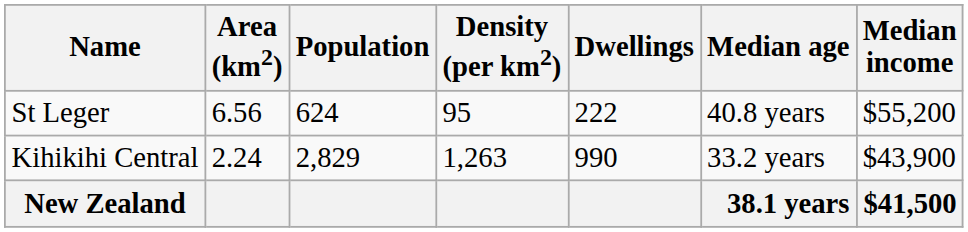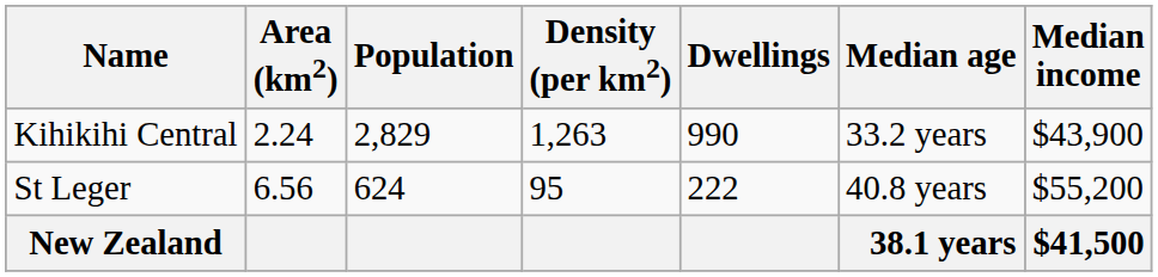 <table class="wikitable defaultright col1left">
 <tr>
 <th>Name</th>
 <th>Area<br>(km<sup>2</sup>)</th>
 <th>Population</th>
 <th>Density<br>(per km<sup>2</sup>)</th>
 <th>Dwellings</th>
 <th>Median age</th>
 <th>Median<br>income</th>
 </tr>
 <tr>
+<td>Kihikihi Central</td>
+<td>2.24</td>
+<td>2,829</td>
+<td>1,263</td>
+<td>990</td>
+<td>33.2 years</td>
+<td>$43,900</td>
+</tr>
+<tr>
 <td>St Leger</td>
 <td>6.56</td>
 <td>624</td>
 <td>95</td>
 <td>222</td>
 <td>40.8 years</td>
 <td>$55,200</td>
-</tr>
-<tr>
-<td>Kihikihi Central</td>
-<td>2.24</td>
-<td>2,829</td>
-<td>1,263</td>
-<td>990</td>
-<td>33.2 years</td>
-<td>$43,900</td>
 </tr>
 <tr>
 <th>New Zealand</th>
 <th></th>
 <th></th>
 <th></th>
 <th></th>
 <th style="text-align:right;">38.1 years</th>
 <th style="text-align:right;">$41,500</th>
 </tr>
 </table>
